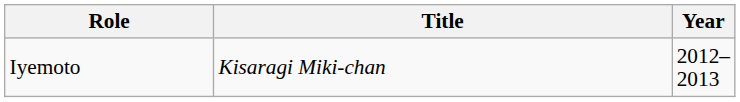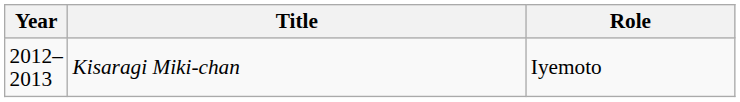 <table class="wikitable" style="width:550px">
 <tr>
+<th width=10>Year</th>
+<th>Title</th>
 <th>Role</th>
-<th>Title</th>
-<th width=10>Year</th>
 </tr>
 <tr>
+<td>2012–2013</td>
+<td><em>Kisaragi Miki-chan</em></td>
 <td>Iyemoto</td>
-<td><em>Kisaragi Miki-chan</em></td>
-<td>2012–2013</td>
 </tr>
 </table>
